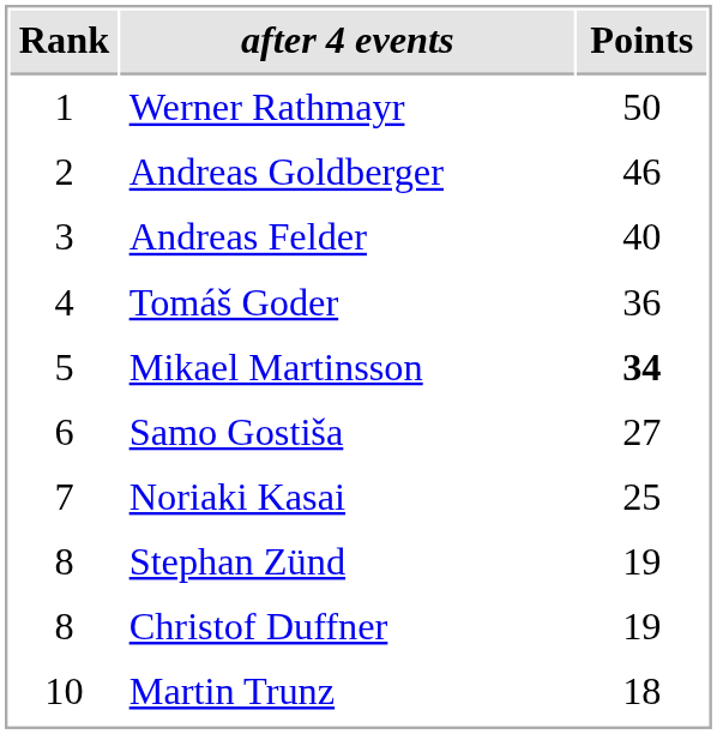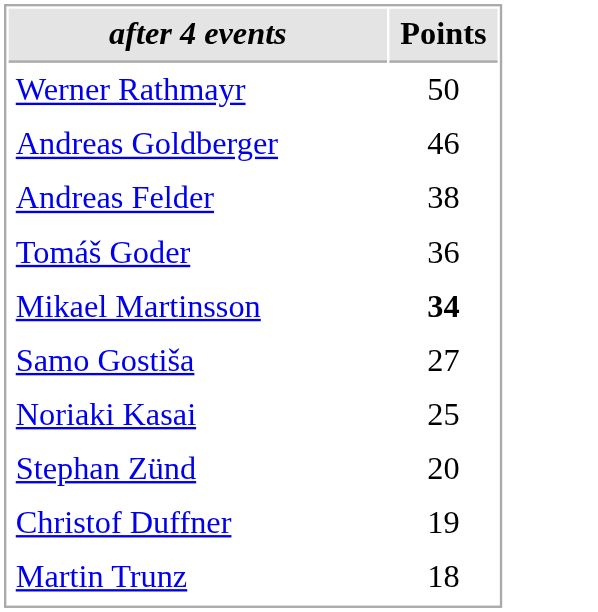 <table cellspacing="1" cellpadding="3" style="border:1px solid #AAAAAA;font-size:86%">
 <tr bgcolor="#E4E4E4">
-<th style="border-bottom:1px solid #AAAAAA" width=10>Rank</th>
 <th style="border-bottom:1px solid #AAAAAA" width=155><em>after 4 events</em></th>
 <th style="border-bottom:1px solid #AAAAAA" width=40>Points</th>
 </tr>
 <tr>
-<td align=center>1</td>
 <td> <a href='#'>Werner Rathmayr</a></td>
 <td align=center>50</td>
 </tr>
 <tr>
-<td align=center>2</td>
 <td> <a href='#'>Andreas Goldberger</a></td>
 <td align=center>46</td>
 </tr>
 <tr>
-<td align=center>3</td>
 <td> <a href='#'>Andreas Felder</a></td>
-<td align=center>40</td>
+<td align=center>38</td>
 </tr>
 <tr>
-<td align=center>4</td>
 <td> <a href='#'>Tomáš Goder</a></td>
 <td align=center>36</td>
 </tr>
 <tr>
-<td align=center>5</td>
 <td> <a href='#'>Mikael Martinsson</a></td>
 <td align=center><strong>34</strong></td>
 </tr>
 <tr>
-<td align=center>6</td>
 <td> <a href='#'>Samo Gostiša</a></td>
 <td align=center>27</td>
 </tr>
 <tr>
-<td align=center>7</td>
 <td> <a href='#'>Noriaki Kasai</a></td>
 <td align=center>25</td>
 </tr>
 <tr>
-<td align=center>8</td>
 <td> <a href='#'>Stephan Zünd</a></td>
-<td align=center>19</td>
+<td align=center>20</td>
 </tr>
 <tr>
-<td align=center>8</td>
 <td> <a href='#'>Christof Duffner</a></td>
 <td align=center>19</td>
 </tr>
 <tr>
-<td align=center>10</td>
 <td> <a href='#'>Martin Trunz</a></td>
 <td align=center>18</td>
 </tr>
 </table>
